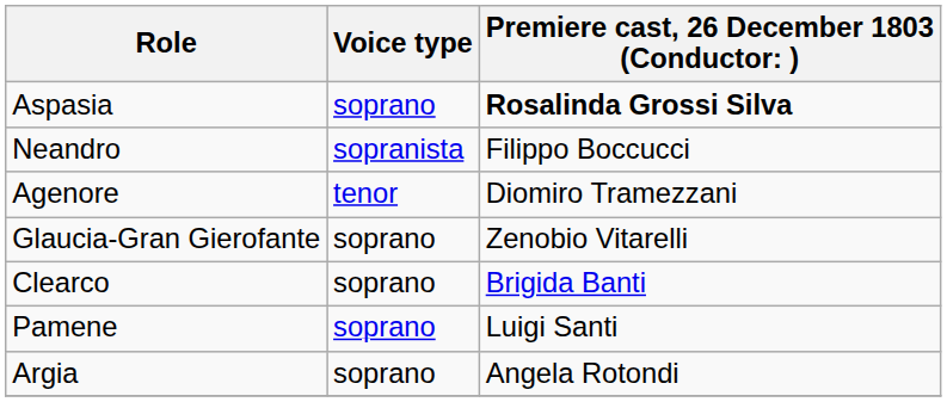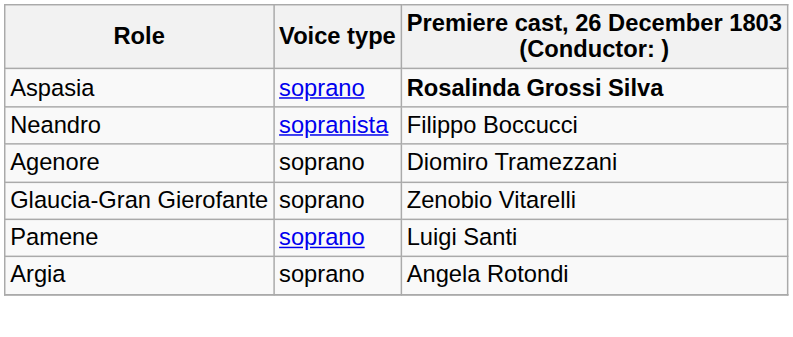 <table class="wikitable" border="1">
 <tr>
 <th>Role</th>
 <th>Voice type</th>
 <th>Premiere cast, 26 December 1803 <br>(Conductor: )</th>
 </tr>
 <tr>
 <td>Aspasia</td>
 <td><a href='#'>soprano</a></td>
 <td><strong>Rosalinda Grossi Silva</strong></td>
 </tr>
 <tr>
 <td>Neandro</td>
 <td><a href='#'>sopranista</a></td>
 <td>Filippo Boccucci</td>
 </tr>
 <tr>
 <td>Agenore</td>
-<td><a href='#'>tenor</a></td>
+<td>soprano</td>
 <td>Diomiro Tramezzani</td>
 </tr>
 <tr>
 <td>Glaucia-Gran Gierofante</td>
 <td>soprano</td>
 <td>Zenobio Vitarelli</td>
-</tr>
-<tr>
-<td>Clearco</td>
-<td>soprano</td>
-<td><a href='#'>Brigida Banti</a></td>
 </tr>
 <tr>
 <td>Pamene</td>
 <td><a href='#'>soprano</a></td>
 <td>Luigi Santi</td>
 </tr>
 <tr>
 <td>Argia</td>
 <td>soprano</td>
 <td>Angela Rotondi</td>
 </tr>
 <tr>
 </tr>
 </table>
